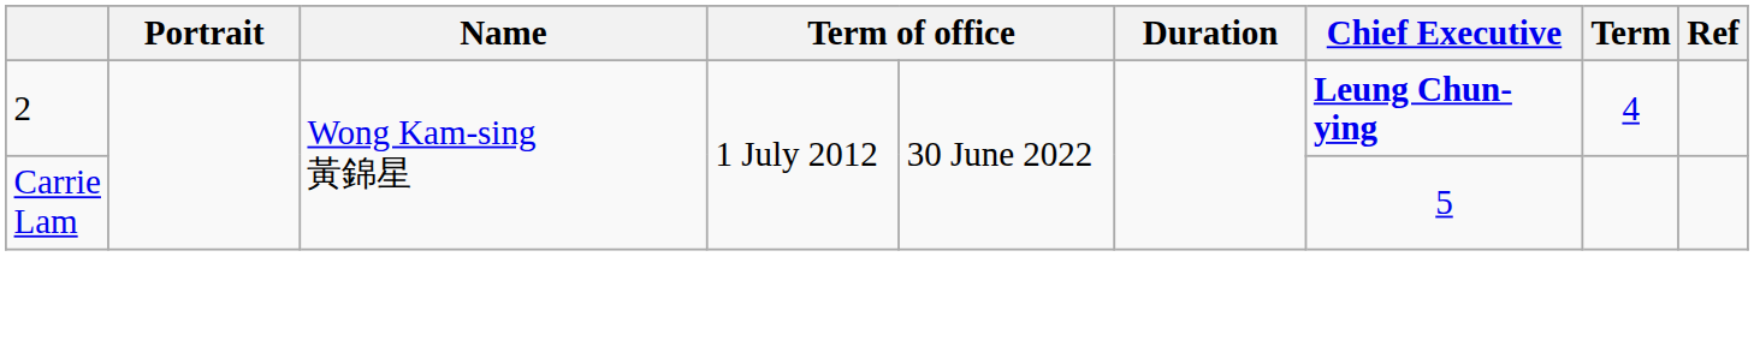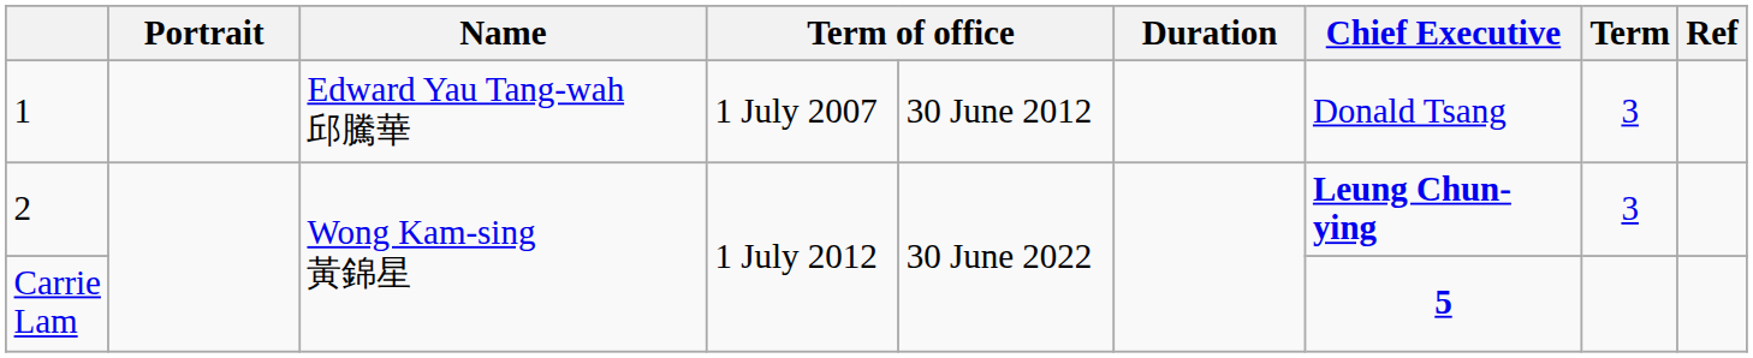 <table class="wikitable"  style="text-align:left">
 <tr>
 <th width=10px></th>
 <th width=80px>Portrait</th>
 <th width=180px>Name</th>
 <th width=180px colspan=2>Term of office</th>
 <th width=80px>Duration</th>
 <th width=120px><a href='#'>Chief Executive</a></th>
 <th>Term</th>
 <th>Ref</th>
 </tr>
 <tr>
+<td bgcolor=>1</td>
+<td></td>
+<td><a href='#'>Edward Yau Tang-wah</a><br>邱騰華</td>
+<td>1 July 2007</td>
+<td>30 June 2012</td>
+<td></td>
+<td><a href='#'>Donald Tsang</a><br></td>
+<td align=center><a href='#'>3</a></td>
+<td></td>
+</tr>
+<tr>
 <td bgcolor=>2</td>
 <td rowspan=2></td>
 <td rowspan=2><a href='#'>Wong Kam-sing</a><br>黃錦星</td>
 <td rowspan=2>1 July 2012</td>
 <td rowspan=2>30 June 2022</td>
 <td rowspan=2></td>
 <td><strong><a href='#'>Leung Chun-ying</a><br></strong></td>
-<td align=center><a href='#'>4</a></td>
+<td align=center><a href='#'>3</a></td>
 <td></td>
 </tr>
 <tr>
 <td><a href='#'>Carrie Lam</a><br></td>
-<td align=center><a href='#'>5</a></td>
+<td align=center><strong><a href='#'>5</a></strong></td>
 <td></td>
 </tr>
 </table>
